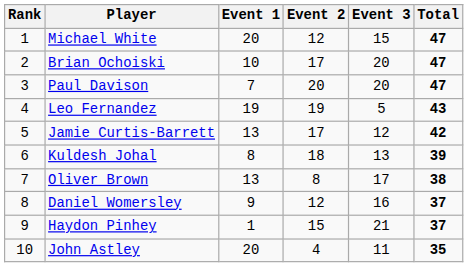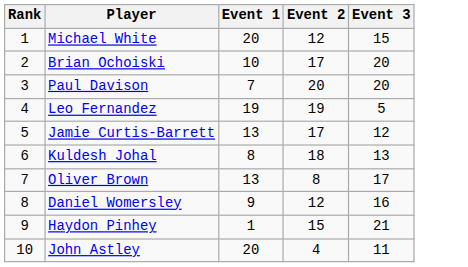 <table class="wikitable sortable" style="text-align:center; font-size:90%">
 <tr>
 <th>Rank</th>
 <th>Player</th>
 <th>Event 1</th>
 <th>Event 2</th>
 <th>Event 3</th>
-<th>Total</th>
 </tr>
 <tr>
 <td>1</td>
 <td align=left> <a href='#'>Michael White</a></td>
 <td>20</td>
 <td>12</td>
 <td>15</td>
-<td><strong>47</strong></td>
 </tr>
 <tr>
 <td>2</td>
 <td align=left> <a href='#'>Brian Ochoiski</a></td>
 <td>10</td>
 <td>17</td>
 <td>20</td>
-<td><strong>47</strong></td>
 </tr>
 <tr>
 <td>3</td>
 <td align=left> <a href='#'>Paul Davison</a></td>
 <td>7</td>
 <td>20</td>
 <td>20</td>
-<td><strong>47</strong></td>
 </tr>
 <tr>
 <td>4</td>
 <td align=left> <a href='#'>Leo Fernandez</a></td>
 <td>19</td>
 <td>19</td>
 <td>5</td>
-<td><strong>43</strong></td>
 </tr>
 <tr>
 <td>5</td>
 <td align=left> <a href='#'>Jamie Curtis-Barrett</a></td>
 <td>13</td>
 <td>17</td>
 <td>12</td>
-<td><strong>42</strong></td>
 </tr>
 <tr>
 <td>6</td>
 <td align=left> <a href='#'>Kuldesh Johal</a></td>
 <td>8</td>
 <td>18</td>
 <td>13</td>
-<td><strong>39</strong></td>
 </tr>
 <tr>
 <td>7</td>
 <td align=left> <a href='#'>Oliver Brown</a></td>
 <td>13</td>
 <td>8</td>
 <td>17</td>
-<td><strong>38</strong></td>
 </tr>
 <tr>
 <td>8</td>
 <td align=left> <a href='#'>Daniel Womersley</a></td>
 <td>9</td>
 <td>12</td>
 <td>16</td>
-<td><strong>37</strong></td>
 </tr>
 <tr>
 <td>9</td>
 <td align=left> <a href='#'>Haydon Pinhey</a></td>
 <td>1</td>
 <td>15</td>
 <td>21</td>
-<td><strong>37</strong></td>
 </tr>
 <tr>
 <td>10</td>
 <td align=left> <a href='#'>John Astley</a></td>
 <td>20</td>
 <td>4</td>
 <td>11</td>
-<td><strong>35</strong></td>
 </tr>
 </table>
